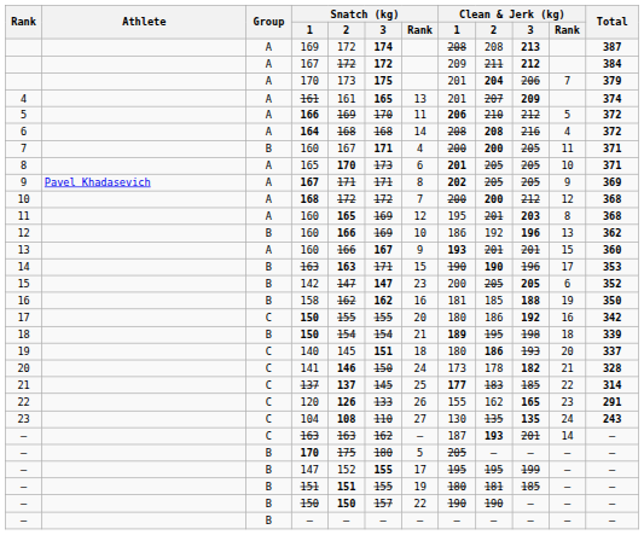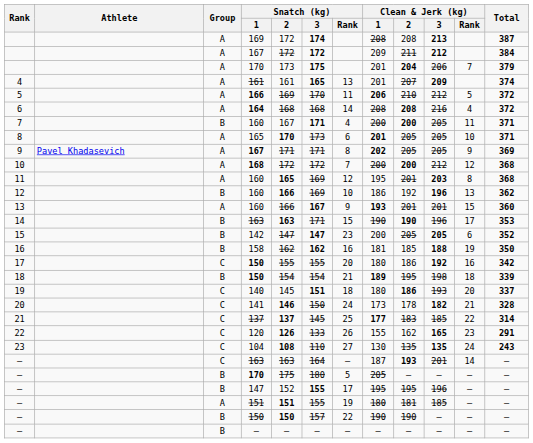 <table class = "wikitable" style="text-align:center;">
 <tr>
 <th rowspan=2 width=40>Rank</th>
 <th rowspan=2 width=250>Athlete</th>
 <th rowspan=2 width=50>Group</th>
 <th colspan=4>Snatch (kg)</th>
 <th colspan=4>Clean & Jerk (kg)</th>
 <th rowspan=2 width=60>Total</th>
 </tr>
 <tr>
 <th width=40>1</th>
 <th width=40>2</th>
 <th width=40>3</th>
 <th width=40>Rank</th>
 <th width=40>1</th>
 <th width=40>2</th>
 <th width=40>3</th>
 <th width=40>Rank</th>
 </tr>
 <tr>
 <td><strong></strong></td>
 <td align=left></td>
 <td>A</td>
 <td>169</td>
 <td>172</td>
 <td><strong>174</strong></td>
 <td><strong></strong></td>
 <td><s>208</s></td>
 <td>208</td>
 <td><strong>213</strong></td>
 <td></td>
 <td><strong>387</strong></td>
 </tr>
 <tr>
 <td></td>
 <td align=left></td>
 <td>A</td>
 <td>167</td>
 <td><s>172</s></td>
 <td><strong>172</strong></td>
 <td><strong></strong></td>
 <td>209</td>
 <td><s>211</s></td>
 <td><strong>212</strong></td>
 <td></td>
 <td><strong>384</strong></td>
 </tr>
 <tr>
 <td></td>
 <td align=left></td>
 <td>A</td>
 <td>170</td>
 <td>173</td>
 <td><strong>175</strong></td>
 <td><strong></strong></td>
 <td>201</td>
 <td><strong>204</strong></td>
 <td><s>206</s></td>
 <td>7</td>
 <td><strong>379</strong></td>
 </tr>
 <tr>
 <td>4</td>
 <td align=left></td>
 <td>A</td>
 <td><s>161</s></td>
 <td>161</td>
 <td><strong>165</strong></td>
 <td>13</td>
 <td>201</td>
 <td><s>207</s></td>
 <td><strong>209</strong></td>
 <td></td>
 <td><strong>374</strong></td>
 </tr>
 <tr>
 <td>5</td>
 <td align=left></td>
 <td>A</td>
 <td><strong>166</strong></td>
 <td><s>169</s></td>
 <td><s>170</s></td>
 <td>11</td>
 <td><strong>206</strong></td>
 <td><s>210</s></td>
 <td><s>212</s></td>
 <td>5</td>
 <td><strong>372</strong></td>
 </tr>
 <tr>
 <td>6</td>
 <td align=left></td>
 <td>A</td>
 <td><strong>164</strong></td>
 <td><s>168</s></td>
 <td><s>168</s></td>
 <td>14</td>
 <td><s>208</s></td>
 <td><strong>208</strong></td>
 <td><s>216</s></td>
 <td>4</td>
 <td><strong>372</strong></td>
 </tr>
 <tr>
 <td>7</td>
 <td align=left></td>
 <td>B</td>
 <td>160</td>
 <td>167</td>
 <td><strong>171</strong></td>
 <td>4</td>
 <td><s>200</s></td>
 <td><strong>200</strong></td>
 <td><s>205</s></td>
 <td>11</td>
 <td><strong>371</strong></td>
 </tr>
 <tr>
 <td>8</td>
 <td align=left></td>
 <td>A</td>
 <td>165</td>
 <td><strong>170</strong></td>
 <td><s>173</s></td>
 <td>6</td>
 <td><strong>201</strong></td>
 <td><s>205</s></td>
 <td><s>205</s></td>
 <td>10</td>
 <td><strong>371</strong></td>
 </tr>
 <tr>
 <td>9</td>
 <td align=left> <a href='#'>Pavel Khadasevich</a> </td>
 <td>A</td>
 <td><strong>167</strong></td>
 <td><s>171</s></td>
 <td><s>171</s></td>
 <td>8</td>
 <td><strong>202</strong></td>
 <td><s>205</s></td>
 <td><s>205</s></td>
 <td>9</td>
 <td><strong>369</strong></td>
 </tr>
 <tr>
 <td>10</td>
 <td align=left></td>
 <td>A</td>
 <td><strong>168</strong></td>
 <td><s>172</s></td>
 <td><s>172</s></td>
 <td>7</td>
 <td><s>200</s></td>
 <td><strong>200</strong></td>
 <td><s>212</s></td>
 <td>12</td>
 <td><strong>368</strong></td>
 </tr>
 <tr>
 <td>11</td>
 <td align=left></td>
 <td>A</td>
 <td>160</td>
 <td><strong>165</strong></td>
 <td><s>169</s></td>
 <td>12</td>
 <td>195</td>
 <td><s>201</s></td>
 <td><strong>203</strong></td>
 <td>8</td>
 <td><strong>368</strong></td>
 </tr>
 <tr>
 <td>12</td>
 <td align=left></td>
 <td>B</td>
 <td>160</td>
 <td><strong>166</strong></td>
 <td><s>169</s></td>
 <td>10</td>
 <td>186</td>
 <td>192</td>
 <td><strong>196</strong></td>
 <td>13</td>
 <td><strong>362</strong></td>
 </tr>
 <tr>
 <td>13</td>
 <td align=left></td>
 <td>A</td>
 <td>160</td>
 <td><s>166</s></td>
 <td><strong>167</strong></td>
 <td>9</td>
 <td><strong>193</strong></td>
 <td><s>201</s></td>
 <td><s>201</s></td>
 <td>15</td>
 <td><strong>360</strong></td>
 </tr>
 <tr>
 <td>14</td>
 <td align=left></td>
 <td>B</td>
 <td><s>163</s></td>
 <td><strong>163</strong></td>
 <td><s>171</s></td>
 <td>15</td>
 <td><s>190</s></td>
 <td><strong>190</strong></td>
 <td><s>196</s></td>
 <td>17</td>
 <td><strong>353</strong></td>
 </tr>
 <tr>
 <td>15</td>
 <td align=left></td>
 <td>B</td>
 <td>142</td>
 <td><s>147</s></td>
 <td><strong>147</strong></td>
 <td>23</td>
 <td>200</td>
 <td><s>205</s></td>
 <td><strong>205</strong></td>
 <td>6</td>
 <td><strong>352</strong></td>
 </tr>
 <tr>
 <td>16</td>
 <td align=left></td>
 <td>B</td>
 <td>158</td>
 <td><s>162</s></td>
 <td><strong>162</strong></td>
 <td>16</td>
 <td>181</td>
 <td>185</td>
 <td><strong>188</strong></td>
 <td>19</td>
 <td><strong>350</strong></td>
 </tr>
 <tr>
 <td>17</td>
 <td align=left></td>
 <td>C</td>
 <td><strong>150</strong></td>
 <td><s>155</s></td>
 <td><s>155</s></td>
 <td>20</td>
 <td>180</td>
 <td>186</td>
 <td><strong>192</strong></td>
 <td>16</td>
 <td><strong>342</strong></td>
 </tr>
 <tr>
 <td>18</td>
 <td align=left></td>
 <td>B</td>
 <td><strong>150</strong></td>
 <td><s>154</s></td>
 <td><s>154</s></td>
 <td>21</td>
 <td><strong>189</strong></td>
 <td><s>195</s></td>
 <td><s>198</s></td>
 <td>18</td>
 <td><strong>339</strong></td>
 </tr>
 <tr>
 <td>19</td>
 <td align=left></td>
 <td>C</td>
 <td>140</td>
 <td>145</td>
 <td><strong>151</strong></td>
 <td>18</td>
 <td>180</td>
 <td><strong>186</strong></td>
 <td><s>193</s></td>
 <td>20</td>
 <td><strong>337</strong></td>
 </tr>
 <tr>
 <td>20</td>
 <td align=left></td>
 <td>C</td>
 <td>141</td>
 <td><strong>146</strong></td>
 <td><s>150</s></td>
 <td>24</td>
 <td>173</td>
 <td>178</td>
 <td><strong>182</strong></td>
 <td>21</td>
 <td><strong>328</strong></td>
 </tr>
 <tr>
 <td>21</td>
 <td align=left></td>
 <td>C</td>
 <td><s>137</s></td>
 <td><strong>137</strong></td>
 <td><s>145</s></td>
 <td>25</td>
 <td><strong>177</strong></td>
 <td><s>183</s></td>
 <td><s>185</s></td>
 <td>22</td>
 <td><strong>314</strong></td>
 </tr>
 <tr>
 <td>22</td>
 <td align=left></td>
 <td>C</td>
 <td>120</td>
 <td><strong>126</strong></td>
 <td><s>133</s></td>
 <td>26</td>
 <td>155</td>
 <td>162</td>
 <td><strong>165</strong></td>
 <td>23</td>
 <td><strong>291</strong></td>
 </tr>
 <tr>
 <td>23</td>
 <td align=left></td>
 <td>C</td>
 <td>104</td>
 <td><strong>108</strong></td>
 <td><s>110</s></td>
 <td>27</td>
 <td>130</td>
 <td><s>135</s></td>
 <td><strong>135</strong></td>
 <td>24</td>
 <td><strong>243</strong></td>
 </tr>
 <tr>
 <td>—</td>
 <td align=left></td>
 <td>C</td>
 <td><s>163</s></td>
 <td><s>163</s></td>
-<td><s>162</s></td>
+<td><s>164</s></td>
 <td>—</td>
 <td>187</td>
 <td><strong>193</strong></td>
 <td><s>201</s></td>
 <td>14</td>
 <td>—</td>
 </tr>
 <tr>
 <td>—</td>
 <td align=left></td>
 <td>B</td>
 <td><strong>170</strong></td>
 <td><s>175</s></td>
 <td><s>180</s></td>
 <td>5</td>
 <td><s>205</s></td>
 <td>—</td>
 <td>—</td>
 <td>—</td>
 <td>—</td>
 </tr>
 <tr>
 <td>—</td>
 <td align=left></td>
 <td>B</td>
 <td>147</td>
 <td>152</td>
 <td><strong>155</strong></td>
 <td>17</td>
 <td><s>195</s></td>
 <td><s>195</s></td>
-<td><s>199</s></td>
+<td><s>196</s></td>
 <td>—</td>
 <td>—</td>
 </tr>
 <tr>
 <td>—</td>
 <td align=left></td>
-<td>B</td>
+<td>A</td>
 <td><s>151</s></td>
 <td><strong>151</strong></td>
 <td><s>155</s></td>
 <td>19</td>
 <td><s>180</s></td>
 <td><s>181</s></td>
 <td><s>185</s></td>
 <td>—</td>
 <td>—</td>
 </tr>
 <tr>
 <td>—</td>
 <td align=left></td>
 <td>B</td>
 <td><s>150</s></td>
 <td><strong>150</strong></td>
 <td><s>157</s></td>
 <td>22</td>
 <td><s>190</s></td>
 <td><s>190</s></td>
 <td>—</td>
 <td>—</td>
 <td>—</td>
 </tr>
 <tr>
 <td>—</td>
 <td align=left></td>
 <td>B</td>
 <td>—</td>
 <td>—</td>
 <td>—</td>
 <td>—</td>
 <td>—</td>
 <td>—</td>
 <td>—</td>
 <td>—</td>
 <td>—</td>
 </tr>
 </table>
